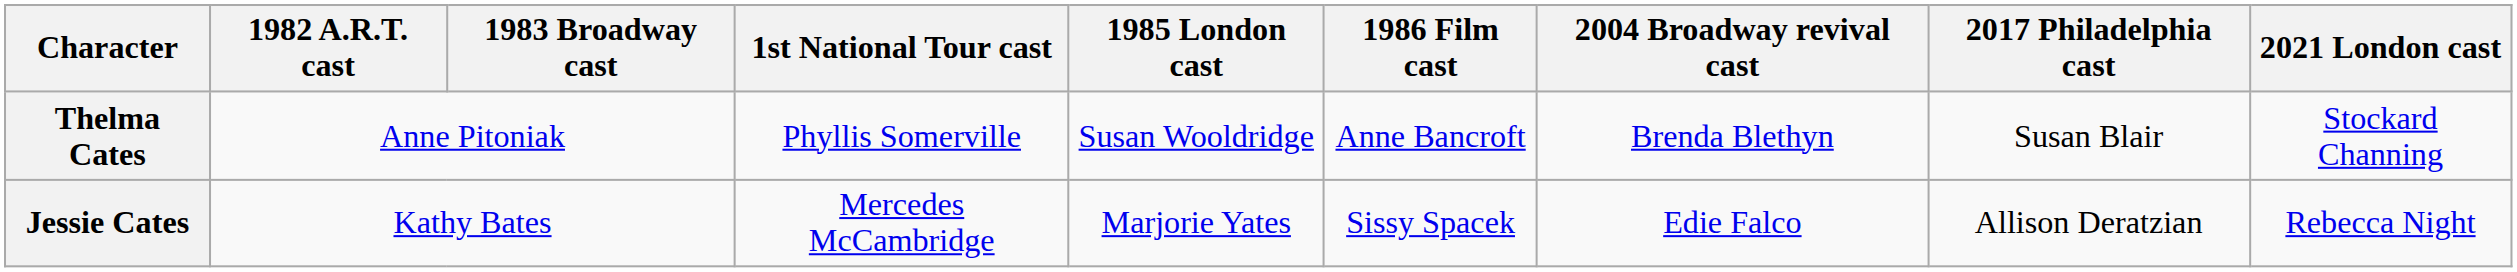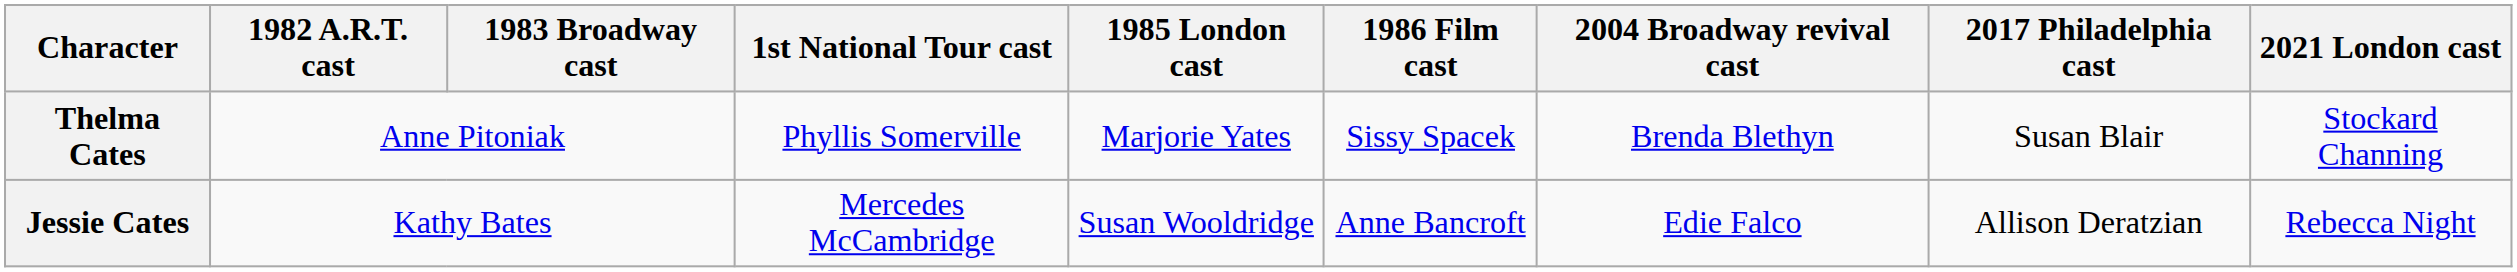 <table class="wikitable" style="text-align: center">
 <tr>
 <th>Character</th>
 <th>1982 A.R.T. cast</th>
 <th>1983 Broadway cast</th>
 <th>1st National Tour cast</th>
 <th>1985 London cast</th>
 <th>1986 Film cast</th>
 <th>2004 Broadway revival cast</th>
 <th>2017 Philadelphia cast</th>
 <th>2021 London cast</th>
 </tr>
 <tr>
 <th scope="row">Thelma Cates</th>
 <td colspan="2"><a href='#'>Anne Pitoniak</a></td>
 <td><a href='#'>Phyllis Somerville</a></td>
-<td><a href='#'>Susan Wooldridge</a></td>
-<td><a href='#'>Anne Bancroft</a></td>
+<td><a href='#'>Marjorie Yates</a></td>
+<td><a href='#'>Sissy Spacek</a></td>
 <td><a href='#'>Brenda Blethyn</a></td>
 <td>Susan Blair</td>
 <td><a href='#'>Stockard Channing</a></td>
 </tr>
 <tr>
 <th scope="row">Jessie Cates</th>
 <td colspan="2"><a href='#'>Kathy Bates</a></td>
 <td><a href='#'>Mercedes McCambridge</a></td>
-<td><a href='#'>Marjorie Yates</a></td>
-<td><a href='#'>Sissy Spacek</a></td>
+<td><a href='#'>Susan Wooldridge</a></td>
+<td><a href='#'>Anne Bancroft</a></td>
 <td><a href='#'>Edie Falco</a></td>
 <td>Allison Deratzian</td>
 <td><a href='#'>Rebecca Night</a></td>
 </tr>
 </table>
